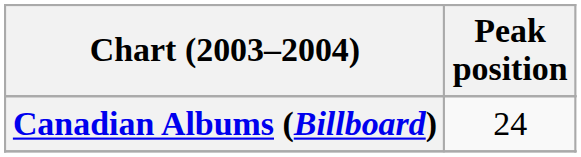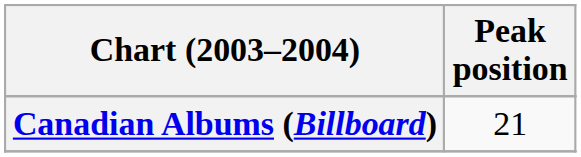 <table class="wikitable sortable plainrowheaders" style="text-align:center">
 <tr>
 <th scope="col">Chart (2003–2004)</th>
 <th scope="col">Peak<br>position</th>
 </tr>
 <tr>
 </tr>
 <tr>
 </tr>
 <tr>
 </tr>
 <tr>
 </tr>
 <tr>
 <th scope="row"><a href='#'>Canadian Albums</a> (<a href='#'><em>Billboard</em></a>)</th>
-<td style="text-align:center;">24</td>
+<td style="text-align:center;">21</td>
 </tr>
 <tr>
 </tr>
 <tr>
 </tr>
 <tr>
 </tr>
 <tr>
 </tr>
 <tr>
 </tr>
 <tr>
 </tr>
 <tr>
 </tr>
 <tr>
 </tr>
 <tr>
 </tr>
 </table>
